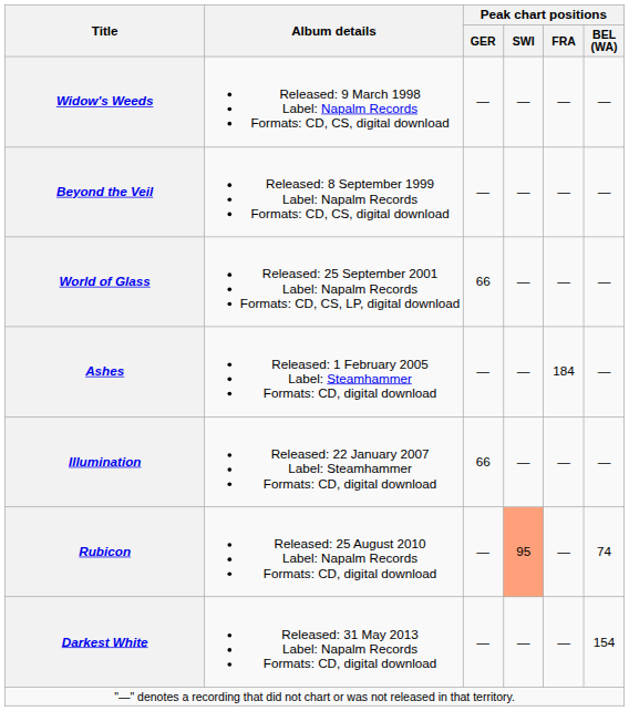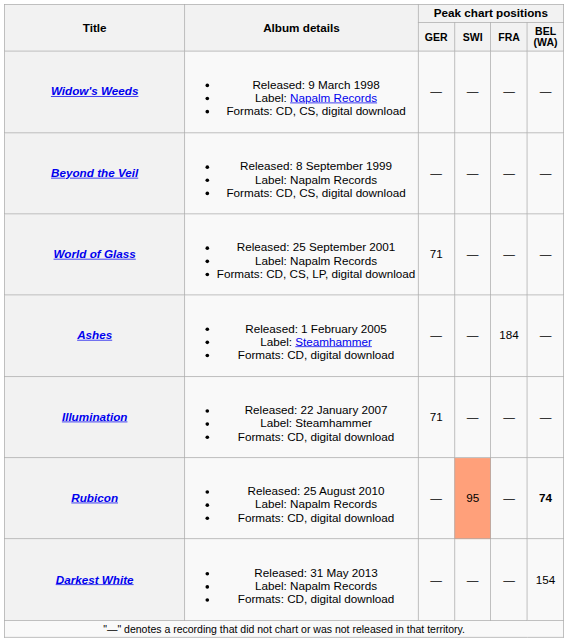 <table class="wikitable plainrowheaders" style="text-align:center;">
 <tr>
 <th scope="col" rowspan="2" style="width:15em;">Title</th>
 <th scope="col" rowspan="2">Album details</th>
 <th scope="col" colspan="4">Peak chart positions</th>
 </tr>
 <tr>
 <th scope="col" style="width:3em;font-size:90%;">GER<br></th>
 <th scope="col" style="width:3em;font-size:90%;">SWI<br></th>
 <th scope="col" style="width:3em;font-size:90%;">FRA<br></th>
 <th scope="col" style="width:3em;font-size:90%;">BEL (WA)<br></th>
 </tr>
 <tr>
 <th scope="row"><em><a href='#'>Widow's Weeds</a></em></th>
 <td><br><ul><li>Released: 9 March 1998</li><li>Label: <a href='#'>Napalm Records</a></li><li>Formats: CD, CS, digital download</li></ul></td>
 <td>—</td>
 <td>—</td>
 <td>—</td>
 <td>—</td>
 </tr>
 <tr>
 <th scope="row"><em><a href='#'>Beyond the Veil</a></em></th>
 <td><br><ul><li>Released: 8 September 1999</li><li>Label: Napalm Records</li><li>Formats: CD, CS, digital download</li></ul></td>
 <td>—</td>
 <td>—</td>
 <td>—</td>
 <td>—</td>
 </tr>
 <tr>
 <th scope="row"><em><a href='#'>World of Glass</a></em></th>
 <td><br><ul><li>Released: 25 September 2001</li><li>Label: Napalm Records</li><li>Formats: CD, CS, LP, digital download</li></ul></td>
-<td>66</td>
+<td>71</td>
 <td>—</td>
 <td>—</td>
 <td>—</td>
 </tr>
 <tr>
 <th scope="row"><em><a href='#'>Ashes</a></em></th>
 <td><br><ul><li>Released: 1 February 2005</li><li>Label: <a href='#'>Steamhammer</a></li><li>Formats: CD, digital download</li></ul></td>
 <td>—</td>
 <td>—</td>
 <td>184</td>
 <td>—</td>
 </tr>
 <tr>
 <th scope="row"><em><a href='#'>Illumination</a></em></th>
 <td><br><ul><li>Released: 22 January 2007</li><li>Label: Steamhammer</li><li>Formats: CD, digital download</li></ul></td>
-<td>66</td>
+<td>71</td>
 <td>—</td>
 <td>—</td>
 <td>—</td>
 </tr>
 <tr>
 <th scope="row"><em><a href='#'>Rubicon</a></em></th>
 <td><br><ul><li>Released: 25 August 2010</li><li>Label: Napalm Records</li><li>Formats: CD, digital download</li></ul></td>
 <td>—</td>
 <td style="background: lightsalmon;">95</td>
 <td>—</td>
-<td>74</td>
+<td><strong>74</strong></td>
 </tr>
 <tr>
 <th scope="row"><em><a href='#'>Darkest White</a></em></th>
 <td><br><ul><li>Released: 31 May 2013</li><li>Label: Napalm Records</li><li>Formats: CD, digital download</li></ul></td>
 <td>—</td>
 <td>—</td>
 <td>—</td>
 <td>154</td>
 </tr>
 <tr>
 <td colspan="10" style="font-size:90%">"—" denotes a recording that did not chart or was not released in that territory.</td>
 </tr>
 </table>
